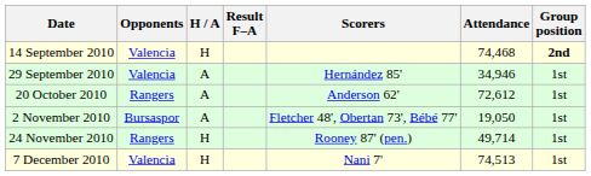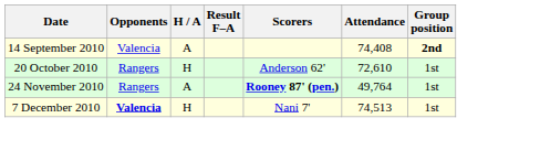 <table class="wikitable" style="text-align:center">
 <tr>
 <th>Date</th>
 <th>Opponents</th>
 <th>H / A</th>
 <th>Result<br>F–A</th>
 <th>Scorers</th>
 <th>Attendance</th>
 <th>Group<br>position</th>
 </tr>
 <tr bgcolor="#ffffdd">
 <td>14 September 2010</td>
 <td><a href='#'>Valencia</a></td>
-<td>H</td>
+<td>A</td>
 <td></td>
 <td></td>
-<td>74,468</td>
+<td>74,408</td>
 <td><strong>2nd</strong></td>
-</tr>
-<tr bgcolor="#ddffdd">
-<td>29 September 2010</td>
-<td><a href='#'>Valencia</a></td>
-<td>A</td>
-<td></td>
-<td><a href='#'>Hernández</a> 85'</td>
-<td>34,946</td>
-<td>1st</td>
 </tr>
 <tr bgcolor="#ddffdd">
 <td>20 October 2010</td>
 <td><a href='#'>Rangers</a></td>
-<td>A</td>
+<td>H</td>
 <td></td>
 <td><a href='#'>Anderson</a> 62'</td>
-<td>72,612</td>
-<td>1st</td>
-</tr>
-<tr bgcolor="#ddffdd">
-<td>2 November 2010</td>
-<td><a href='#'>Bursaspor</a></td>
-<td>A</td>
-<td></td>
-<td><a href='#'>Fletcher</a> 48', <a href='#'>Obertan</a> 73', <a href='#'>Bébé</a> 77'</td>
-<td>19,050</td>
+<td>72,610</td>
 <td>1st</td>
 </tr>
 <tr bgcolor="#ddffdd">
 <td>24 November 2010</td>
 <td><a href='#'>Rangers</a></td>
-<td>H</td>
+<td>A</td>
 <td></td>
-<td><a href='#'>Rooney</a> 87' (<a href='#'>pen.</a>)</td>
-<td>49,714</td>
+<td><strong><a href='#'>Rooney</a> 87' (<a href='#'>pen.</a>)</strong></td>
+<td>49,764</td>
 <td>1st</td>
 </tr>
 <tr bgcolor="#ffffdd">
 <td>7 December 2010</td>
-<td><a href='#'>Valencia</a></td>
+<td><strong><a href='#'>Valencia</a></strong></td>
 <td>H</td>
 <td></td>
 <td><a href='#'>Nani</a> 7'</td>
 <td>74,513</td>
 <td>1st</td>
 </tr>
 </table>
